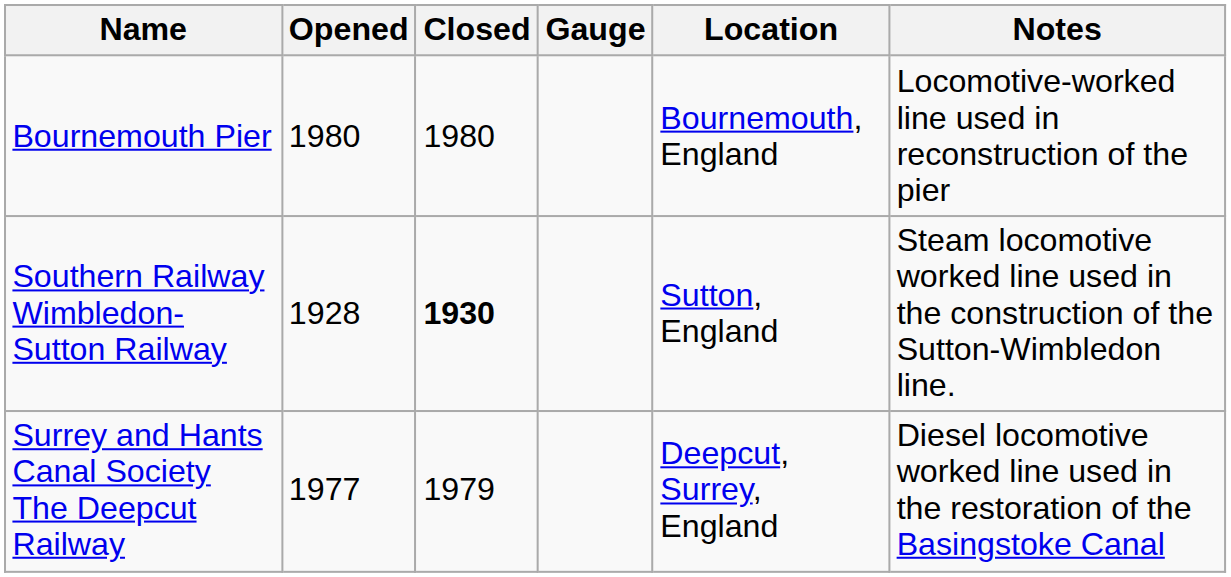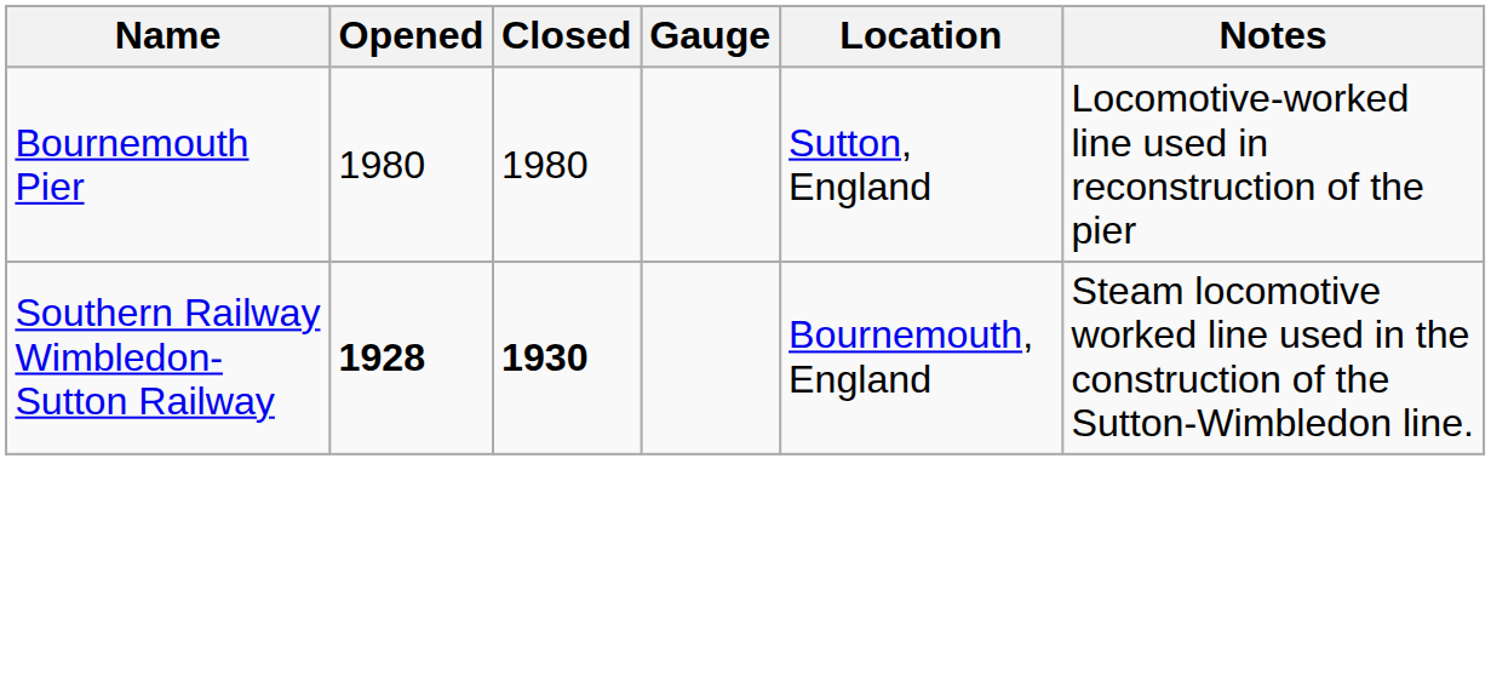 <table class="wikitable">
 <tr>
 <th>Name</th>
 <th>Opened</th>
 <th>Closed</th>
 <th>Gauge</th>
 <th>Location</th>
 <th>Notes</th>
 </tr>
 <tr>
 <td><a href='#'>Bournemouth Pier</a></td>
 <td>1980</td>
 <td>1980</td>
 <td></td>
-<td><a href='#'>Bournemouth</a>, England</td>
+<td><a href='#'>Sutton</a>, England</td>
 <td>Locomotive-worked line used in reconstruction of the pier</td>
 </tr>
 <tr>
 <td><a href='#'>Southern Railway</a> <a href='#'>Wimbledon-Sutton Railway</a></td>
-<td>1928</td>
+<td><strong>1928</strong></td>
 <td><strong>1930</strong></td>
 <td></td>
-<td><a href='#'>Sutton</a>, England</td>
+<td><a href='#'>Bournemouth</a>, England</td>
 <td>Steam locomotive worked line used in the construction of the Sutton-Wimbledon line.</td>
 </tr>
-<tr>
-<td><a href='#'>Surrey and Hants Canal Society</a> <a href='#'>The Deepcut Railway</a></td>
-<td>1977</td>
-<td>1979</td>
-<td></td>
-<td><a href='#'>Deepcut</a>, <a href='#'>Surrey</a>, England</td>
-<td>Diesel locomotive worked line used in the restoration of the <a href='#'>Basingstoke Canal</a></td>
-</tr>
 </table>
